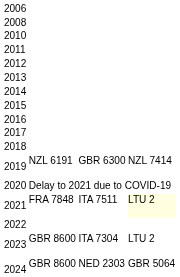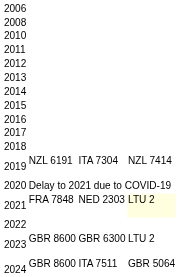 <table>
 <tr>
 <td>2006</td>
 <td><br></td>
 <td><br></td>
 <td><br></td>
 <td></td>
 </tr>
 <tr>
 <td>2008</td>
 <td><br></td>
 <td><br></td>
 <td><br></td>
 <td></td>
 </tr>
 <tr>
 <td>2010</td>
 <td><br></td>
 <td><br></td>
 <td><br></td>
 <td></td>
 </tr>
 <tr>
 <td>2011</td>
 <td><br></td>
 <td><br></td>
 <td><br></td>
 <td></td>
 </tr>
 <tr>
 <td>2012</td>
 <td><br></td>
 <td><br></td>
 <td><br></td>
 <td></td>
 </tr>
 <tr>
 <td>2013</td>
 <td><br></td>
 <td><br></td>
 <td><br></td>
 <td></td>
 </tr>
 <tr>
 <td>2014</td>
 <td><br></td>
 <td><br></td>
 <td><br></td>
 <td></td>
 </tr>
 <tr>
 <td>2015</td>
 <td><br></td>
 <td><br></td>
 <td><br></td>
 <td></td>
 </tr>
 <tr>
 <td>2016</td>
 <td><br></td>
 <td><br></td>
 <td><br></td>
 <td></td>
 </tr>
 <tr>
 <td>2017</td>
 <td><br></td>
 <td><br></td>
 <td><br></td>
 <td></td>
 </tr>
 <tr>
 <td>2018</td>
 <td><br></td>
 <td><br></td>
 <td><br></td>
 <td></td>
 </tr>
 <tr>
 <td>2019</td>
 <td>NZL 6191<br><br></td>
-<td>GBR 6300<br><br></td>
+<td>ITA 7304<br><br></td>
 <td>NZL 7414<br><br></td>
 <td></td>
 </tr>
 <tr>
 <td>2020</td>
 <td colspan=3>Delay to 2021 due to COVID-19</td>
 <td></td>
 </tr>
 <tr>
 <td>2021</td>
 <td>FRA 7848<br><br></td>
-<td>ITA 7511<br><br></td>
+<td>NED 2303<br><br></td>
 <td style="background: lightyellow;">LTU 2<br><br></td>
 <td></td>
 </tr>
 <tr>
 <td>2022</td>
 <td><br></td>
 <td><br></td>
 <td><br></td>
 <td></td>
 </tr>
 <tr>
 <td>2023</td>
 <td>GBR 8600<br><br></td>
-<td>ITA 7304<br><br></td>
+<td>GBR 6300<br><br></td>
 <td>LTU 2<br><br></td>
 <td></td>
 </tr>
 <tr>
 <td>2024</td>
 <td>GBR 8600<br><br></td>
-<td>NED 2303<br><br></td>
+<td>ITA 7511<br><br></td>
 <td>GBR 5064<br><br></td>
 <td></td>
 </tr>
 </table>
